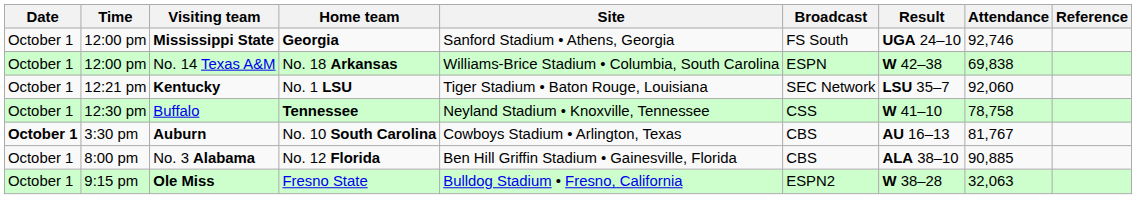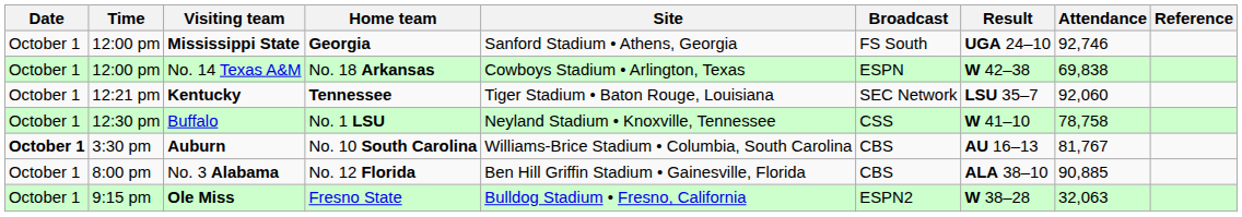 <table class="wikitable" style="font-size:95%;">
 <tr>
 <th>Date</th>
 <th>Time</th>
 <th>Visiting team</th>
 <th>Home team</th>
 <th>Site</th>
 <th>Broadcast</th>
 <th>Result</th>
 <th>Attendance</th>
 <th class="unsortable">Reference</th>
 </tr>
 <tr bgcolor=>
 <td>October 1</td>
 <td>12:00 pm</td>
 <td><strong>Mississippi State</strong></td>
 <td><strong>Georgia</strong></td>
 <td>Sanford Stadium • Athens, Georgia</td>
 <td>FS South</td>
 <td><strong>UGA</strong> 24–10</td>
 <td>92,746</td>
 <td align="center"></td>
 </tr>
 <tr bgcolor=ccffcc>
 <td>October 1</td>
 <td>12:00 pm</td>
 <td>No. 14 <a href='#'>Texas A&M</a></td>
 <td>No. 18 <strong>Arkansas</strong></td>
-<td>Williams-Brice Stadium • Columbia, South Carolina</td>
+<td>Cowboys Stadium • Arlington, Texas</td>
 <td>ESPN</td>
 <td><strong>W</strong> 42–38</td>
 <td>69,838</td>
 <td align="center"></td>
 </tr>
 <tr bgcolor=>
 <td>October 1</td>
 <td>12:21 pm</td>
 <td><strong>Kentucky</strong></td>
-<td>No. 1 <strong>LSU</strong></td>
+<td><strong>Tennessee</strong></td>
 <td>Tiger Stadium • Baton Rouge, Louisiana</td>
 <td>SEC Network</td>
 <td><strong>LSU</strong> 35–7</td>
 <td>92,060</td>
 <td align="center"></td>
 </tr>
 <tr bgcolor=ccffcc>
 <td>October 1</td>
 <td>12:30 pm</td>
 <td><a href='#'>Buffalo</a></td>
-<td><strong>Tennessee</strong></td>
+<td>No. 1 <strong>LSU</strong></td>
 <td>Neyland Stadium • Knoxville, Tennessee</td>
 <td>CSS</td>
 <td><strong>W</strong> 41–10</td>
 <td>78,758</td>
 <td align="center"></td>
 </tr>
 <tr bgcolor=>
 <td><strong>October 1</strong></td>
 <td>3:30 pm</td>
 <td><strong>Auburn</strong></td>
 <td>No. 10 <strong>South Carolina</strong></td>
-<td>Cowboys Stadium • Arlington, Texas</td>
+<td>Williams-Brice Stadium • Columbia, South Carolina</td>
 <td>CBS</td>
 <td><strong>AU</strong> 16–13</td>
 <td>81,767</td>
 <td align="center"></td>
 </tr>
 <tr bgcolor=>
 <td>October 1</td>
 <td>8:00 pm</td>
 <td>No. 3 <strong>Alabama</strong></td>
 <td>No. 12 <strong>Florida</strong></td>
 <td>Ben Hill Griffin Stadium • Gainesville, Florida</td>
 <td>CBS</td>
 <td><strong>ALA</strong> 38–10</td>
 <td>90,885</td>
 <td align="center"></td>
 </tr>
 <tr bgcolor=ccffcc>
 <td>October 1</td>
 <td>9:15 pm</td>
 <td><strong>Ole Miss</strong></td>
 <td><a href='#'>Fresno State</a></td>
 <td><a href='#'>Bulldog Stadium</a> • <a href='#'>Fresno, California</a></td>
 <td>ESPN2</td>
 <td><strong>W</strong> 38–28</td>
 <td>32,063</td>
 <td align="center"></td>
 </tr>
 </table>
